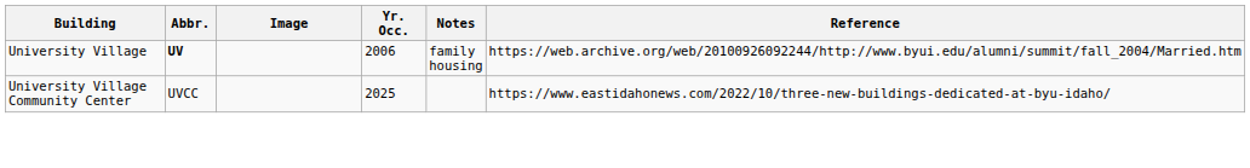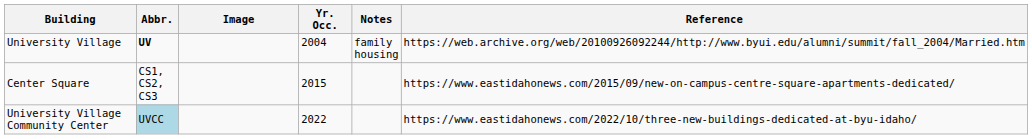 <table class="wikitable sortable" style="width:100%;">
 <tr>
 <th width="200">Building</th>
 <th width="50">Abbr.</th>
 <th width="200" class="unsortable">Image</th>
 <th width="75">Yr. Occ.</th>
 <th class="unsortable">Notes</th>
 <th width="200" class="unsortable">Reference</th>
 </tr>
 <tr valign="top">
 <td>University Village</td>
 <td><strong>UV</strong></td>
 <td></td>
-<td>2006</td>
+<td>2004</td>
 <td>family housing</td>
 <td>https://web.archive.org/web/20100926092244/http://www.byui.edu/alumni/summit/fall_2004/Married.htm</td>
 </tr>
 <tr>
+<td>Center Square</td>
+<td>CS1, CS2, CS3</td>
+<td></td>
+<td>2015</td>
+<td></td>
+<td>https://www.eastidahonews.com/2015/09/new-on-campus-centre-square-apartments-dedicated/</td>
+</tr>
+<tr>
 <td>University Village Community Center</td>
-<td>UVCC</td>
+<td style="background: lightblue;">UVCC</td>
 <td></td>
-<td>2025</td>
+<td>2022</td>
 <td></td>
 <td>https://www.eastidahonews.com/2022/10/three-new-buildings-dedicated-at-byu-idaho/</td>
 </tr>
 </table>
